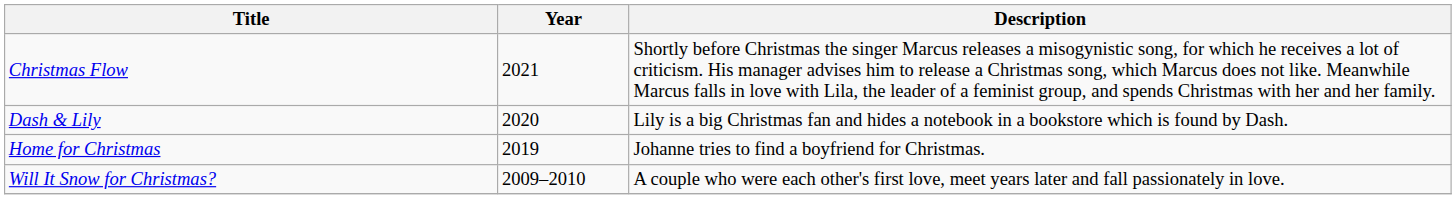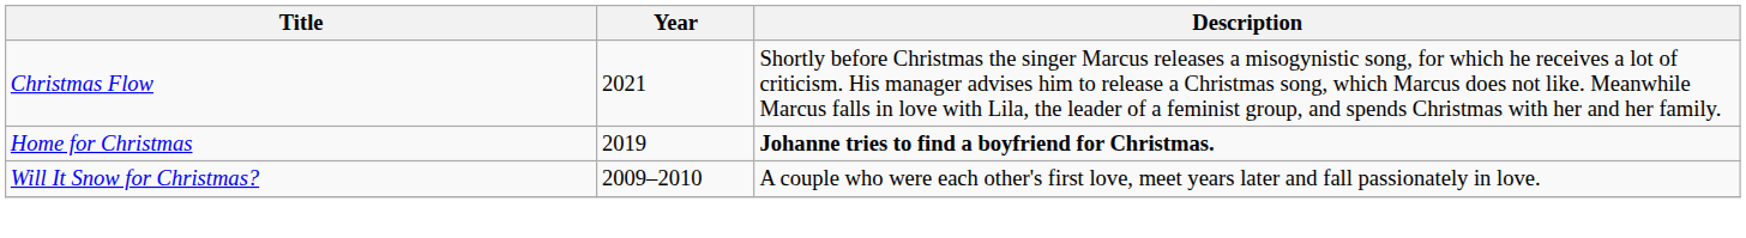 <table class="wikitable sortable">
 <tr>
 <th width="30%">Title</th>
 <th width="8%">Year</th>
 <th width="50%" class="unsortable">Description</th>
 </tr>
 <tr>
 <td><em><a href='#'>Christmas Flow</a></em></td>
 <td>2021</td>
 <td>Shortly before Christmas the singer Marcus releases a misogynistic song, for which he receives a lot of criticism. His manager advises him to release a Christmas song, which Marcus does not like. Meanwhile Marcus falls in love with Lila, the leader of a feminist group, and spends Christmas with her and her family.</td>
 </tr>
 <tr>
-<td><em><a href='#'>Dash & Lily</a></em></td>
-<td>2020</td>
-<td>Lily is a big Christmas fan and hides a notebook in a bookstore which is found by Dash.</td>
-</tr>
-<tr>
 <td><em><a href='#'>Home for Christmas</a></em></td>
 <td>2019</td>
-<td>Johanne tries to find a boyfriend for Christmas.</td>
+<td><strong>Johanne tries to find a boyfriend for Christmas.</strong></td>
 </tr>
 <tr>
 <td><em><a href='#'>Will It Snow for Christmas?</a></em></td>
 <td>2009–2010</td>
 <td>A couple who were each other's first love, meet years later and fall passionately in love.</td>
 </tr>
 <tr>
 </tr>
 </table>
